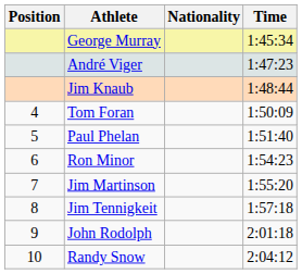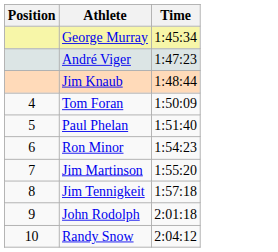 <table class="wikitable sortable">
 <tr>
 <th>Position</th>
 <th>Athlete</th>
-<th>Nationality</th>
 <th>Time</th>
 </tr>
 <tr bgcolor=#F7F6A8>
 <td align=center></td>
 <td><a href='#'>George Murray</a></td>
-<td></td>
 <td>1:45:34</td>
 </tr>
 <tr bgcolor=#DCE5E5>
 <td align=center></td>
 <td><a href='#'>André Viger</a></td>
-<td></td>
 <td>1:47:23</td>
 </tr>
 <tr bgcolor=#FFDAB9>
 <td align=center></td>
 <td><a href='#'>Jim Knaub</a></td>
-<td></td>
 <td>1:48:44</td>
 </tr>
 <tr>
 <td align=center>4</td>
 <td><a href='#'>Tom Foran</a></td>
-<td></td>
 <td>1:50:09</td>
 </tr>
 <tr>
 <td align=center>5</td>
 <td><a href='#'>Paul Phelan</a></td>
-<td></td>
 <td>1:51:40</td>
 </tr>
 <tr>
 <td align=center>6</td>
 <td><a href='#'>Ron Minor</a></td>
-<td></td>
 <td>1:54:23</td>
 </tr>
 <tr>
 <td align=center>7</td>
 <td><a href='#'>Jim Martinson</a></td>
-<td></td>
 <td>1:55:20</td>
 </tr>
 <tr>
 <td align=center>8</td>
 <td><a href='#'>Jim Tennigkeit</a></td>
-<td></td>
 <td>1:57:18</td>
 </tr>
 <tr>
 <td align=center>9</td>
 <td><a href='#'>John Rodolph</a></td>
-<td></td>
 <td>2:01:18</td>
 </tr>
 <tr>
 <td align=center>10</td>
 <td><a href='#'>Randy Snow</a></td>
-<td></td>
 <td>2:04:12</td>
 </tr>
 </table>
